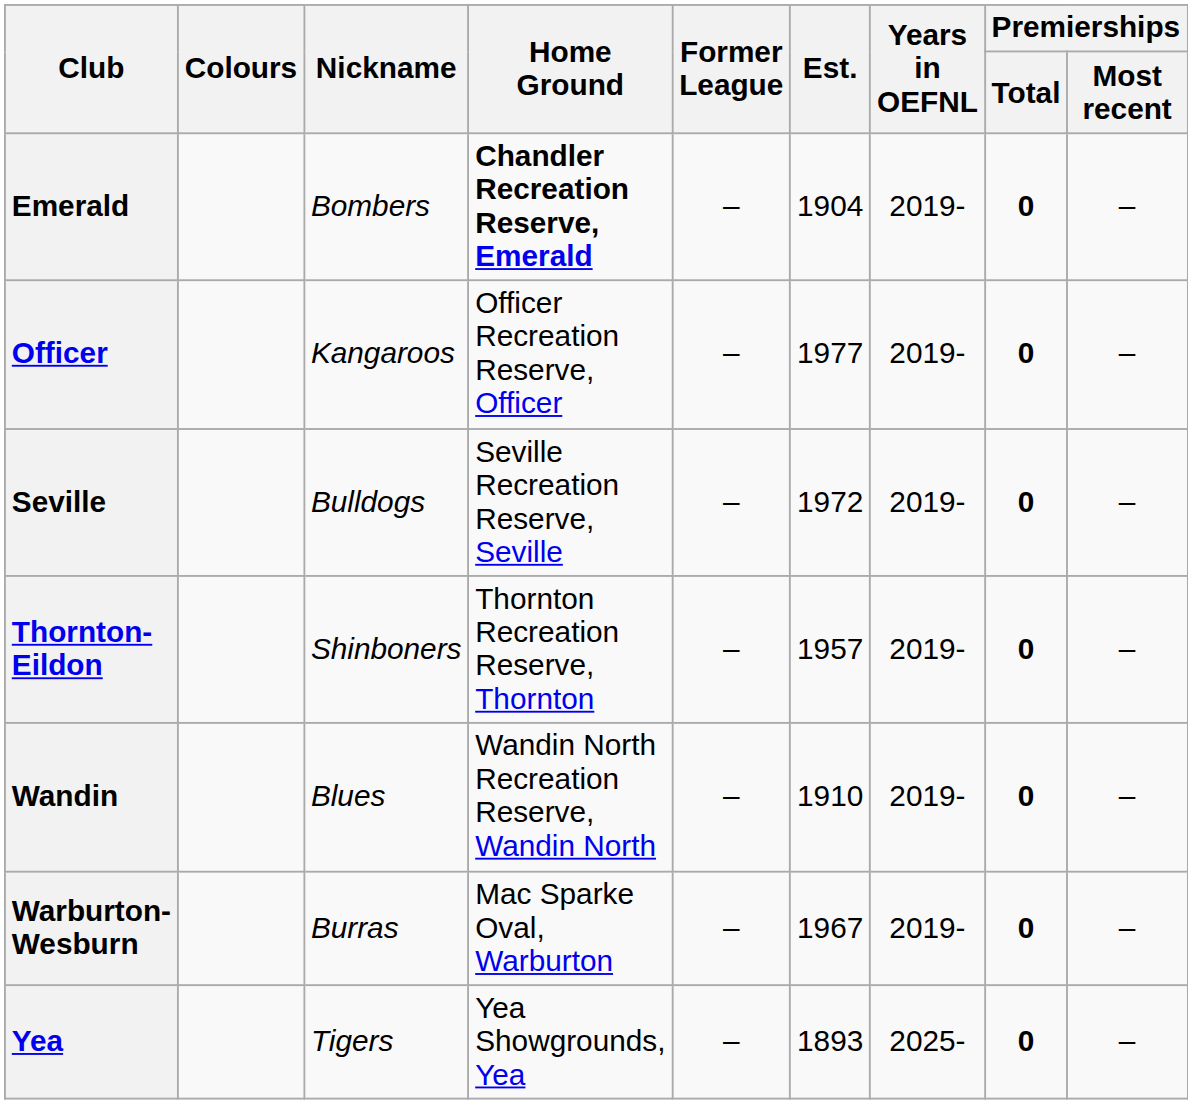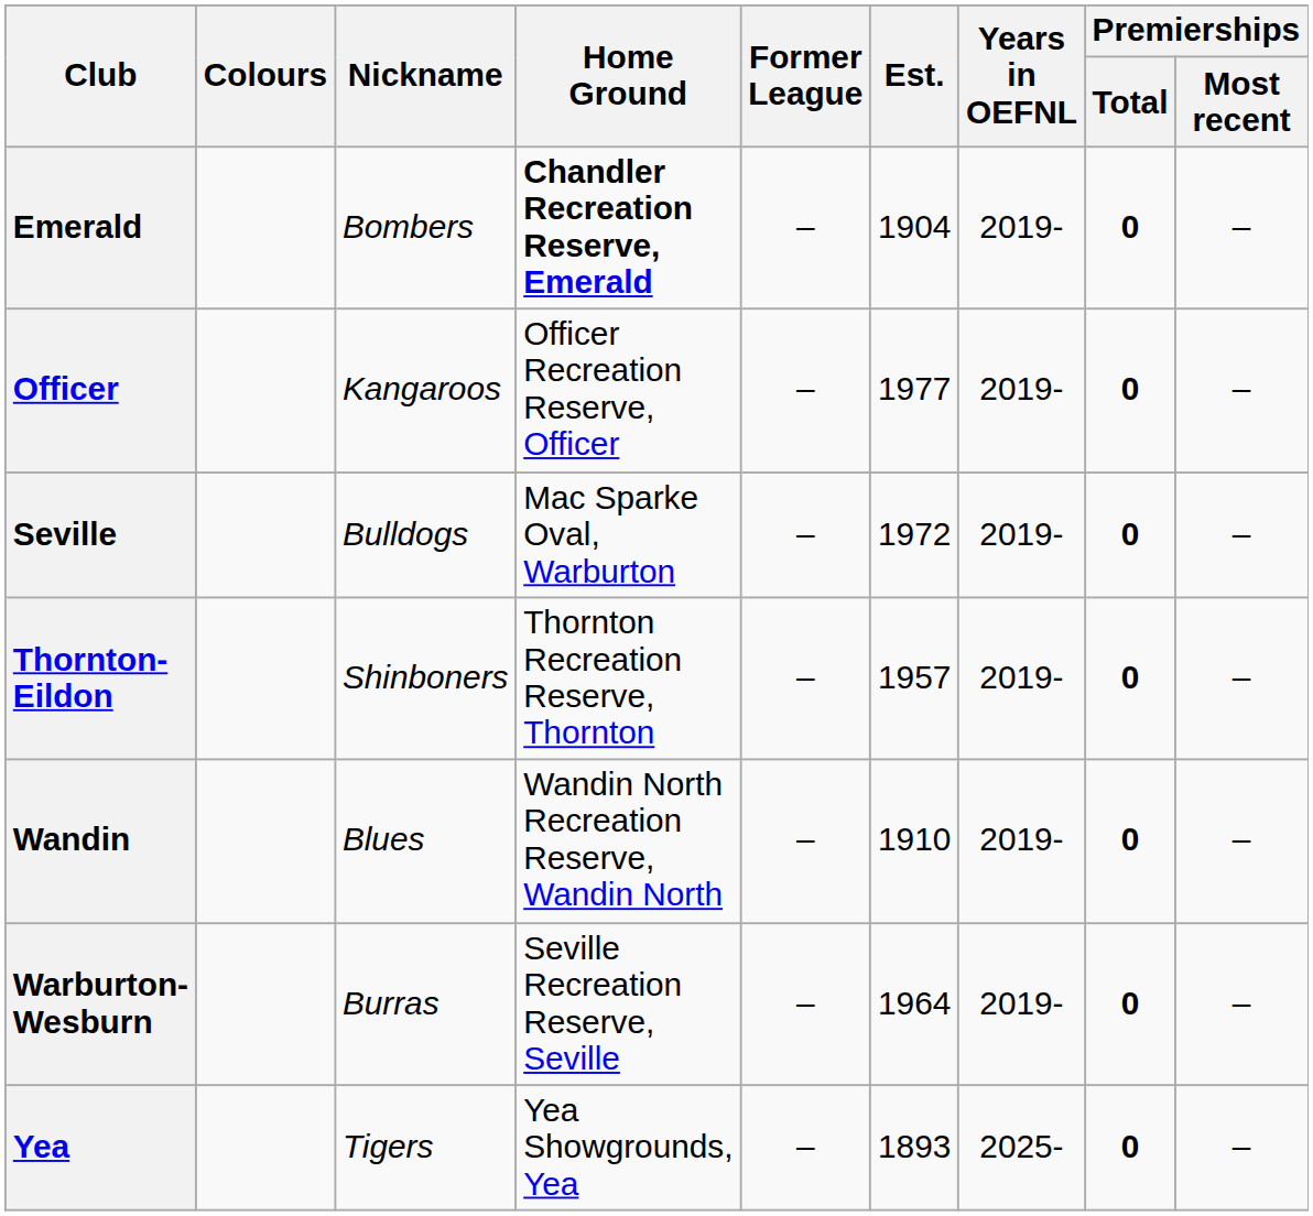 <table class="wikitable sortable" style="width:100%">
 <tr>
 <th rowspan="2">Club</th>
 <th rowspan="2">Colours</th>
 <th rowspan="2">Nickname</th>
 <th rowspan="2">Home Ground</th>
 <th rowspan="2">Former League</th>
 <th rowspan="2">Est.</th>
 <th rowspan="2">Years in OEFNL</th>
 <th colspan="2">Premierships</th>
 </tr>
 <tr>
 <th>Total</th>
 <th>Most recent</th>
 </tr>
 <tr>
 <th style="text-align:left">Emerald</th>
 <td></td>
 <td><em>Bombers</em></td>
 <td><strong>Chandler Recreation Reserve, <a href='#'>Emerald</a></strong></td>
 <td align="center">–</td>
 <td align="center">1904</td>
 <td align="center">2019-</td>
 <td align="center"><strong>0</strong></td>
 <td align="center">–</td>
 </tr>
 <tr>
 <th style="text-align:left"><a href='#'>Officer</a></th>
 <td></td>
 <td><em>Kangaroos</em></td>
 <td>Officer Recreation Reserve, <a href='#'>Officer</a></td>
 <td align="center">–</td>
 <td align="center">1977</td>
 <td align="center">2019-</td>
 <td align="center"><strong>0</strong></td>
 <td align="center">–</td>
 </tr>
 <tr>
 <th style="text-align:left">Seville</th>
 <td></td>
 <td><em>Bulldogs</em></td>
-<td>Seville Recreation Reserve, <a href='#'>Seville</a></td>
+<td>Mac Sparke Oval, <a href='#'>Warburton</a></td>
 <td align="center">–</td>
 <td align="center">1972</td>
 <td align="center">2019-</td>
 <td align="center"><strong>0</strong></td>
 <td align="center">–</td>
 </tr>
 <tr>
 <th style="text-align:left"><a href='#'>Thornton-Eildon</a></th>
 <td></td>
 <td><em>Shinboners</em></td>
 <td>Thornton Recreation Reserve, <a href='#'>Thornton</a></td>
 <td align="center">–</td>
 <td align="center">1957</td>
 <td align="center">2019-</td>
 <td align="center"><strong>0</strong></td>
 <td align="center">–</td>
 </tr>
 <tr>
 <th style="text-align:left">Wandin</th>
 <td></td>
 <td><em>Blues</em></td>
 <td>Wandin North Recreation Reserve, <a href='#'>Wandin North</a></td>
 <td align="center">–</td>
 <td align="center">1910</td>
 <td align="center">2019-</td>
 <td align="center"><strong>0</strong></td>
 <td align="center">–</td>
 </tr>
 <tr>
 <th style="text-align:left">Warburton-Wesburn</th>
 <td></td>
 <td><em>Burras</em></td>
-<td>Mac Sparke Oval, <a href='#'>Warburton</a></td>
+<td>Seville Recreation Reserve, <a href='#'>Seville</a></td>
 <td align="center">–</td>
-<td align="center">1967</td>
+<td align="center">1964</td>
 <td align="center">2019-</td>
 <td align="center"><strong>0</strong></td>
 <td align="center">–</td>
 </tr>
 <tr>
 <th style="text-align:left"><a href='#'>Yea</a></th>
 <td></td>
 <td><em>Tigers</em></td>
 <td>Yea Showgrounds, <a href='#'>Yea</a></td>
 <td align="center">–</td>
 <td align="center">1893</td>
 <td align="center">2025-</td>
 <td align="center"><strong>0</strong></td>
 <td align="center">–</td>
 </tr>
 </table>
